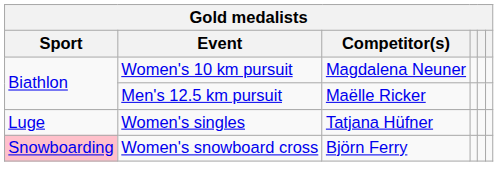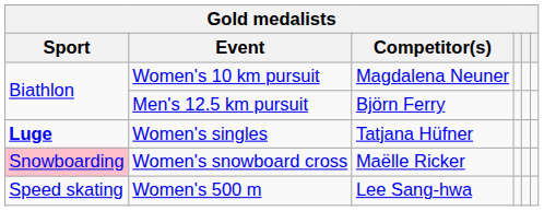 <table class="wikitable">
 <tr>
 <th colspan="6">Gold medalists</th>
 </tr>
 <tr>
 <th>Sport</th>
 <th>Event</th>
 <th>Competitor(s)</th>
 <th></th>
 <th></th>
 <th></th>
 </tr>
 <tr>
 <td rowspan=2><a href='#'>Biathlon</a></td>
 <td><a href='#'>Women's 10 km pursuit</a></td>
 <td><a href='#'>Magdalena Neuner</a></td>
 <td></td>
 <td></td>
 <td></td>
 </tr>
 <tr>
 <td><a href='#'>Men's 12.5 km pursuit</a></td>
-<td><a href='#'>Maëlle Ricker</a></td>
+<td><a href='#'>Björn Ferry</a></td>
 <td></td>
 <td></td>
 <td></td>
 </tr>
 <tr>
-<td><a href='#'>Luge</a></td>
+<td><strong><a href='#'>Luge</a></strong></td>
 <td><a href='#'>Women's singles</a></td>
 <td><a href='#'>Tatjana Hüfner</a></td>
 <td></td>
 <td></td>
 <td></td>
 </tr>
 <tr>
 <td style="background: pink;"><a href='#'>Snowboarding</a></td>
 <td><a href='#'>Women's snowboard cross</a></td>
-<td><a href='#'>Björn Ferry</a></td>
+<td><a href='#'>Maëlle Ricker</a></td>
+<td></td>
+<td></td>
+<td></td>
+</tr>
+<tr>
+<td><a href='#'>Speed skating</a></td>
+<td><a href='#'>Women's 500 m</a></td>
+<td><a href='#'>Lee Sang-hwa</a></td>
 <td></td>
 <td></td>
 <td></td>
 </tr>
 </table>
